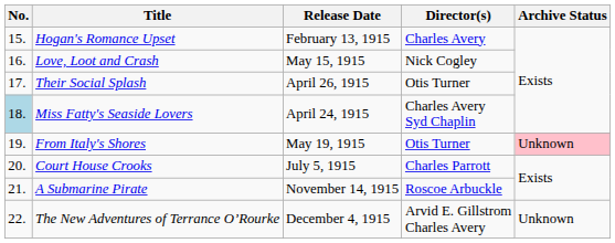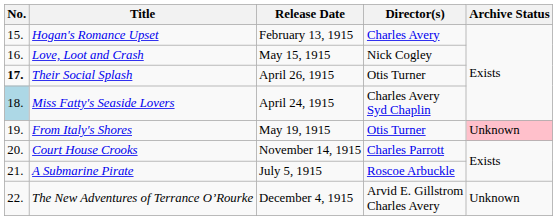 <table class="wikitable">
 <tr>
 <th>No.</th>
 <th>Title</th>
 <th>Release Date</th>
 <th>Director(s)</th>
 <th>Archive Status</th>
 </tr>
 <tr>
 <td>15.</td>
 <td><em><a href='#'>Hogan's Romance Upset</a></em></td>
 <td>February 13, 1915</td>
 <td><a href='#'>Charles Avery</a></td>
 <td rowspan="4">Exists</td>
 </tr>
 <tr>
 <td>16.</td>
 <td><em><a href='#'>Love, Loot and Crash</a></em></td>
 <td>May 15, 1915</td>
 <td>Nick Cogley</td>
 </tr>
 <tr>
-<td>17.</td>
+<td><strong>17.</strong></td>
 <td><em><a href='#'>Their Social Splash</a></em></td>
 <td>April 26, 1915</td>
 <td>Otis Turner</td>
 </tr>
 <tr>
 <td style="background: lightblue;">18.</td>
 <td><em><a href='#'>Miss Fatty's Seaside Lovers</a></em></td>
 <td>April 24, 1915</td>
 <td>Charles Avery<br><a href='#'>Syd Chaplin</a></td>
 </tr>
 <tr>
 <td>19.</td>
 <td><em><a href='#'>From Italy's Shores</a></em></td>
 <td>May 19, 1915</td>
 <td><a href='#'>Otis Turner</a></td>
 <td style="background: pink;">Unknown</td>
 </tr>
 <tr>
 <td>20.</td>
 <td><em><a href='#'>Court House Crooks</a></em></td>
-<td>July 5, 1915</td>
+<td>November 14, 1915</td>
 <td><a href='#'>Charles Parrott</a></td>
 <td rowspan="2">Exists</td>
 </tr>
 <tr>
 <td>21.</td>
 <td><em><a href='#'>A Submarine Pirate</a></em></td>
-<td>November 14, 1915</td>
+<td>July 5, 1915</td>
 <td><a href='#'>Roscoe Arbuckle</a></td>
 </tr>
 <tr>
 <td>22.</td>
 <td><em>The New Adventures of Terrance O’Rourke</em></td>
 <td>December 4, 1915</td>
 <td>Arvid E. Gillstrom<br>Charles Avery</td>
 <td>Unknown</td>
 </tr>
 </table>
